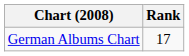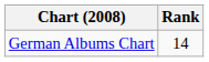 <table class="wikitable sortable">
 <tr>
 <th>Chart (2008)</th>
 <th>Rank</th>
 </tr>
 <tr>
 <td><a href='#'>German Albums Chart</a></td>
-<td style="text-align:center;">17</td>
+<td style="text-align:center;">14</td>
 </tr>
 </table>
